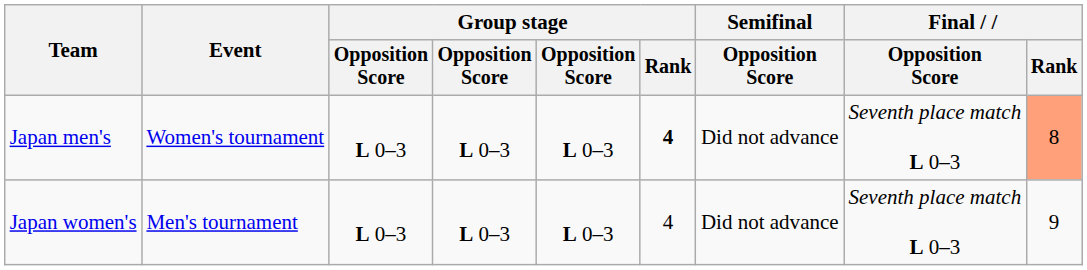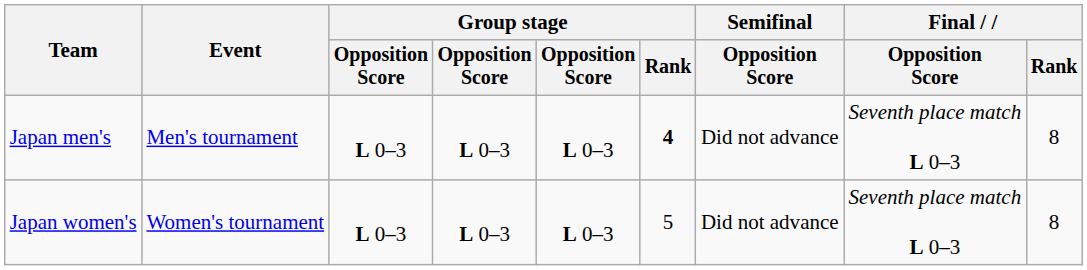 <table class="wikitable" style="text-align:center; font-size:90%">
 <tr>
 <th rowspan=2>Team</th>
 <th rowspan=2>Event</th>
 <th colspan=4>Group stage</th>
 <th>Semifinal</th>
 <th colspan=2>Final /  / </th>
 </tr>
 <tr style="font-size:95%">
 <th>Opposition<br>Score</th>
 <th>Opposition<br>Score</th>
 <th>Opposition<br>Score</th>
 <th>Rank</th>
 <th>Opposition<br>Score</th>
 <th>Opposition<br>Score</th>
 <th>Rank</th>
 </tr>
 <tr>
 <td align=left><a href='#'>Japan men's</a></td>
-<td align=left><a href='#'>Women's tournament</a></td>
+<td align=left><a href='#'>Men's tournament</a></td>
 <td><br><strong>L</strong> 0–3</td>
 <td><br><strong>L</strong> 0–3</td>
 <td><br><strong>L</strong> 0–3</td>
 <td><strong>4</strong></td>
 <td>Did not advance</td>
 <td><em>Seventh place match</em><br><br><strong>L</strong> 0–3</td>
-<td style="background: lightsalmon;">8</td>
+<td>8</td>
 </tr>
 <tr>
 <td align=left><a href='#'>Japan women's</a></td>
-<td align=left><a href='#'>Men's tournament</a></td>
+<td align=left><a href='#'>Women's tournament</a></td>
 <td><br><strong>L</strong> 0–3</td>
 <td><br><strong>L</strong> 0–3</td>
 <td><br><strong>L</strong> 0–3</td>
-<td>4</td>
+<td>5</td>
 <td>Did not advance</td>
 <td><em>Seventh place match</em><br><br><strong>L</strong> 0–3</td>
-<td>9</td>
+<td>8</td>
 </tr>
 </table>
